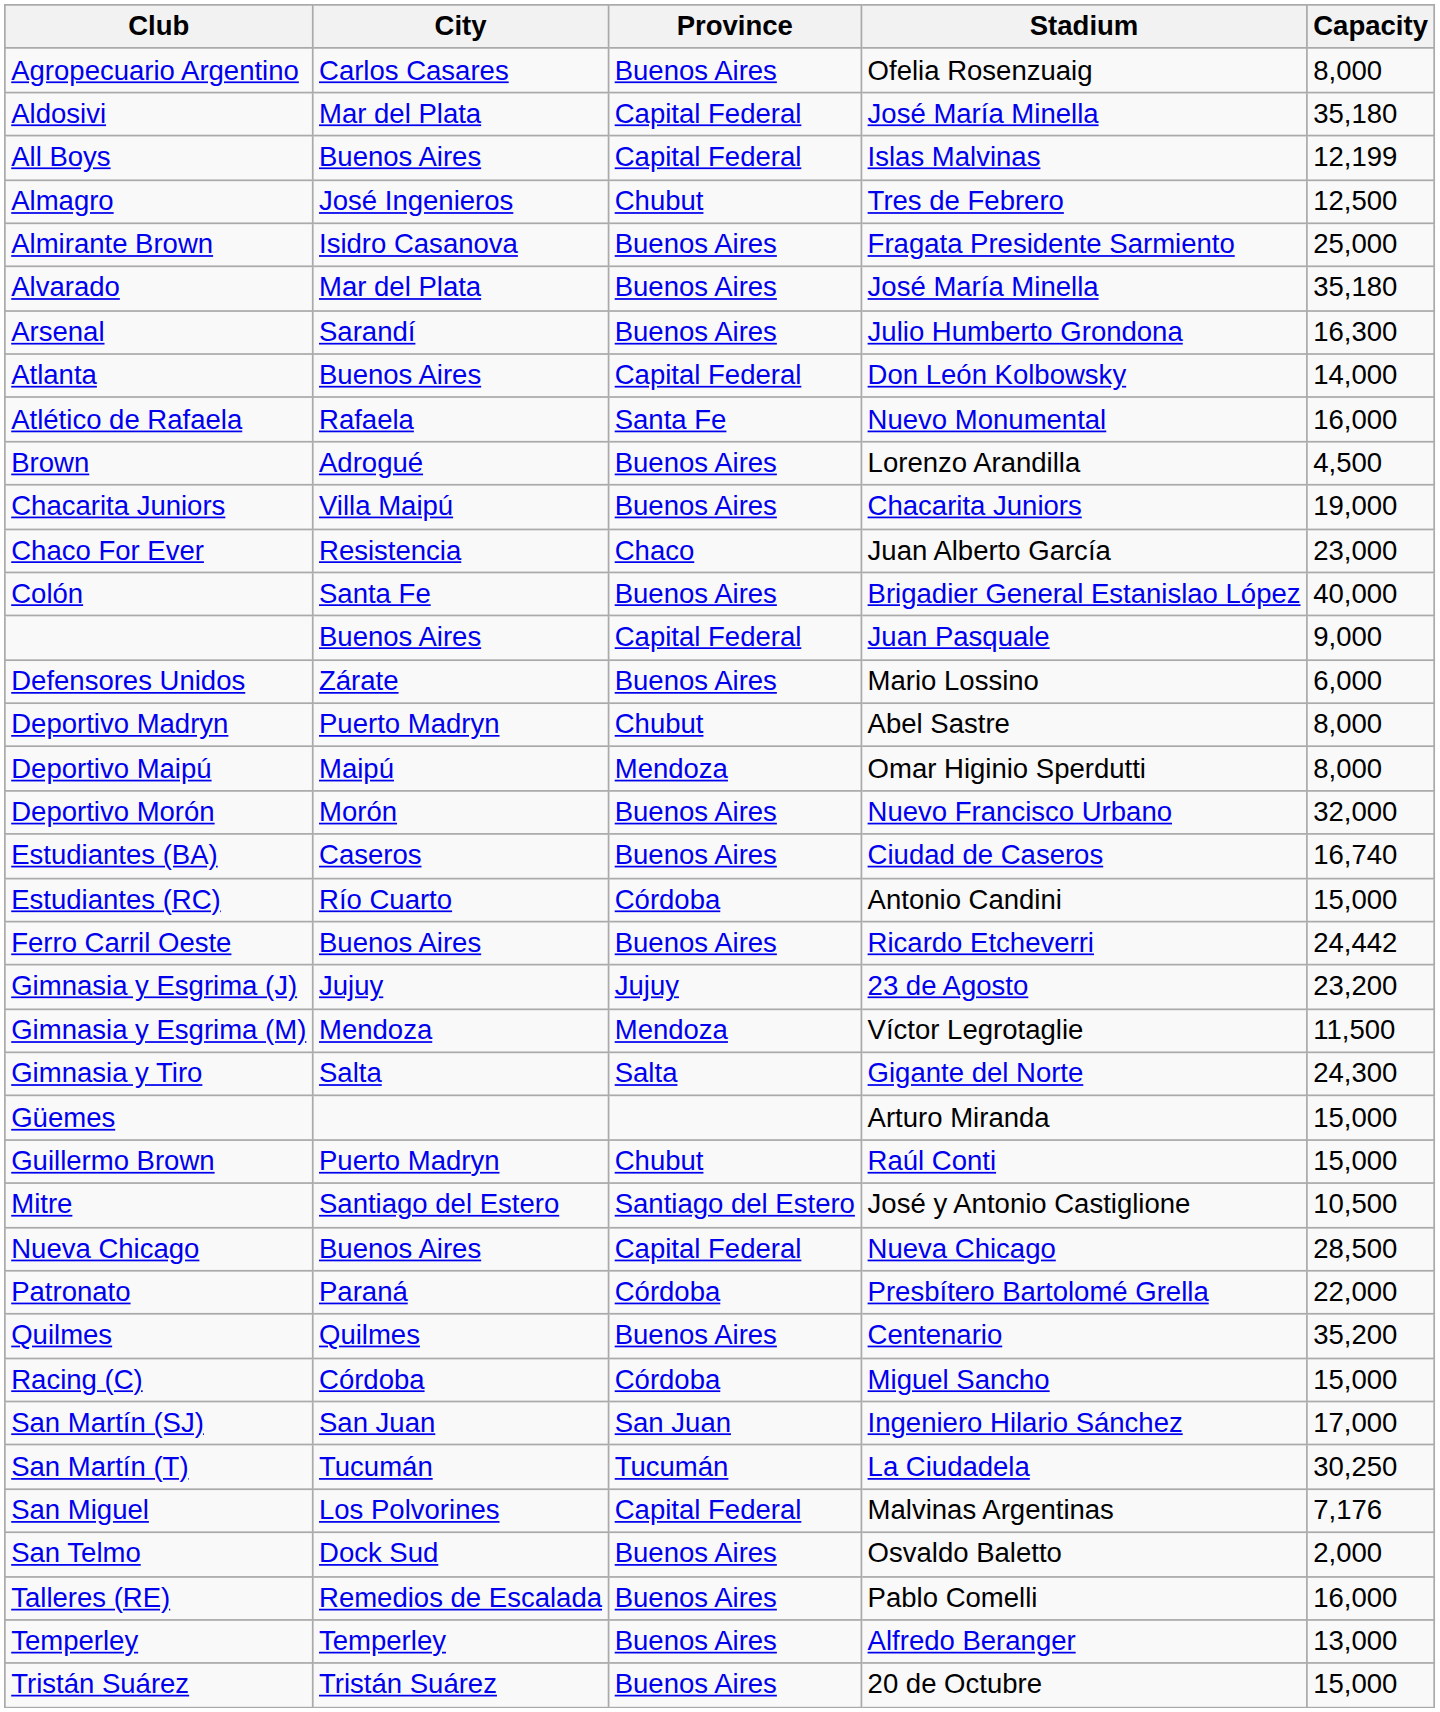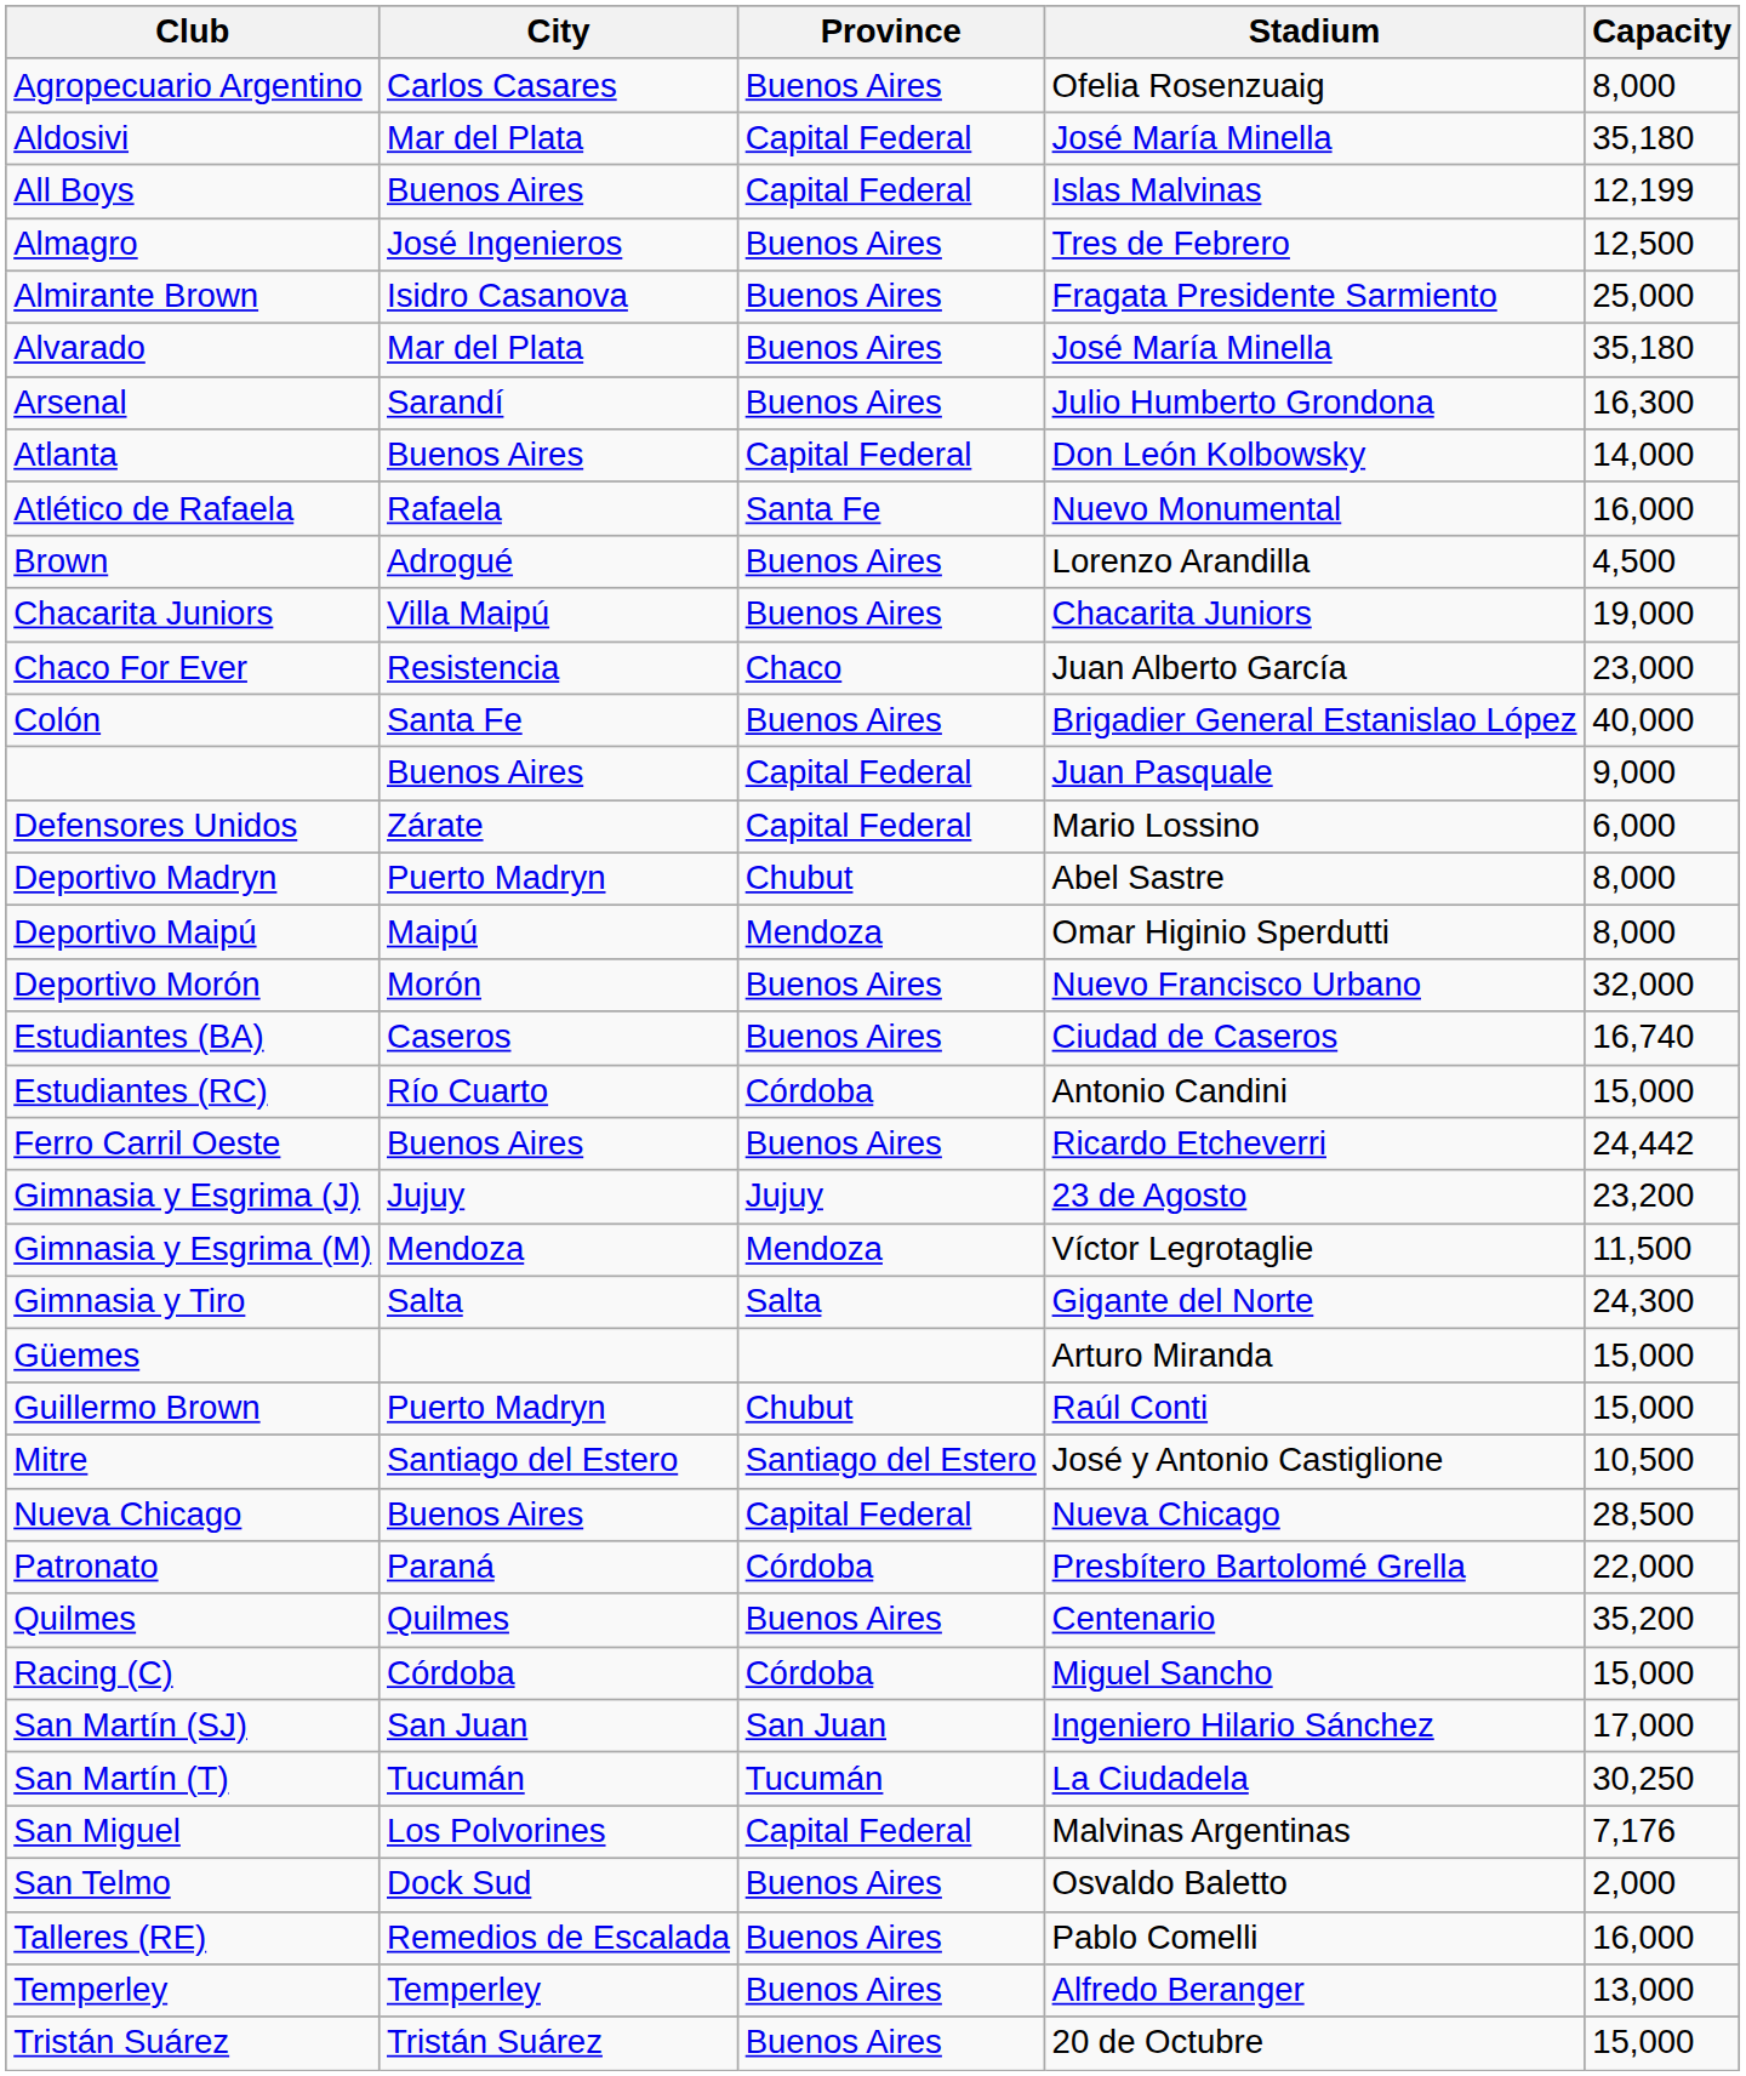 <table class="wikitable sortable">
 <tr>
 <th width=>Club</th>
 <th width=>City</th>
 <th width=>Province</th>
 <th width=>Stadium</th>
 <th width=>Capacity</th>
 </tr>
 <tr>
 <td><a href='#'>Agropecuario Argentino</a></td>
 <td><a href='#'>Carlos Casares</a></td>
 <td><a href='#'>Buenos Aires</a></td>
 <td>Ofelia Rosenzuaig</td>
 <td>8,000</td>
 </tr>
 <tr>
 <td><a href='#'>Aldosivi</a></td>
 <td><a href='#'>Mar del Plata</a></td>
 <td><a href='#'>Capital Federal</a></td>
 <td><a href='#'>José María Minella</a></td>
 <td>35,180</td>
 </tr>
 <tr>
 <td><a href='#'>All Boys</a></td>
 <td><a href='#'>Buenos Aires</a></td>
 <td><a href='#'>Capital Federal</a></td>
 <td><a href='#'>Islas Malvinas</a></td>
 <td>12,199</td>
 </tr>
 <tr>
 <td><a href='#'>Almagro</a></td>
 <td><a href='#'>José Ingenieros</a></td>
-<td><a href='#'>Chubut</a></td>
+<td><a href='#'>Buenos Aires</a></td>
 <td><a href='#'>Tres de Febrero</a></td>
 <td>12,500</td>
 </tr>
 <tr>
 <td><a href='#'>Almirante Brown</a></td>
 <td><a href='#'>Isidro Casanova</a></td>
 <td><a href='#'>Buenos Aires</a></td>
 <td><a href='#'>Fragata Presidente Sarmiento</a></td>
 <td>25,000</td>
 </tr>
 <tr>
 <td><a href='#'>Alvarado</a></td>
 <td><a href='#'>Mar del Plata</a></td>
 <td><a href='#'>Buenos Aires</a></td>
 <td><a href='#'>José María Minella</a></td>
 <td>35,180</td>
 </tr>
 <tr>
 <td><a href='#'>Arsenal</a></td>
 <td><a href='#'>Sarandí</a></td>
 <td><a href='#'>Buenos Aires</a></td>
 <td><a href='#'>Julio Humberto Grondona</a></td>
 <td>16,300</td>
 </tr>
 <tr>
 <td><a href='#'>Atlanta</a></td>
 <td><a href='#'>Buenos Aires</a></td>
 <td><a href='#'>Capital Federal</a></td>
 <td><a href='#'>Don León Kolbowsky</a></td>
 <td>14,000</td>
 </tr>
 <tr>
 <td><a href='#'>Atlético de Rafaela</a></td>
 <td><a href='#'>Rafaela</a></td>
 <td><a href='#'>Santa Fe</a></td>
 <td><a href='#'>Nuevo Monumental</a></td>
 <td>16,000</td>
 </tr>
 <tr>
 <td><a href='#'>Brown</a></td>
 <td><a href='#'>Adrogué</a></td>
 <td><a href='#'>Buenos Aires</a></td>
 <td>Lorenzo Arandilla</td>
 <td>4,500</td>
 </tr>
 <tr>
 <td><a href='#'>Chacarita Juniors</a></td>
 <td><a href='#'>Villa Maipú</a></td>
 <td><a href='#'>Buenos Aires</a></td>
 <td><a href='#'>Chacarita Juniors</a></td>
 <td>19,000</td>
 </tr>
 <tr>
 <td><a href='#'>Chaco For Ever</a></td>
 <td><a href='#'>Resistencia</a></td>
 <td><a href='#'>Chaco</a></td>
 <td>Juan Alberto García</td>
 <td>23,000</td>
 </tr>
 <tr>
 <td><a href='#'>Colón</a></td>
 <td><a href='#'>Santa Fe</a></td>
 <td><a href='#'>Buenos Aires</a></td>
 <td><a href='#'>Brigadier General Estanislao López</a></td>
 <td>40,000</td>
 </tr>
 <tr>
 <td></td>
 <td><a href='#'>Buenos Aires</a></td>
 <td><a href='#'>Capital Federal</a></td>
 <td><a href='#'>Juan Pasquale</a></td>
 <td>9,000</td>
 </tr>
 <tr>
 <td><a href='#'>Defensores Unidos</a></td>
 <td><a href='#'>Zárate</a></td>
-<td><a href='#'>Buenos Aires</a></td>
+<td><a href='#'>Capital Federal</a></td>
 <td>Mario Lossino</td>
 <td>6,000</td>
 </tr>
 <tr>
 <td><a href='#'>Deportivo Madryn</a></td>
 <td><a href='#'>Puerto Madryn</a></td>
 <td><a href='#'>Chubut</a></td>
 <td>Abel Sastre</td>
 <td>8,000</td>
 </tr>
 <tr>
 <td><a href='#'>Deportivo Maipú</a></td>
 <td><a href='#'>Maipú</a></td>
 <td><a href='#'>Mendoza</a></td>
 <td>Omar Higinio Sperdutti</td>
 <td>8,000</td>
 </tr>
 <tr>
 <td><a href='#'>Deportivo Morón</a></td>
 <td><a href='#'>Morón</a></td>
 <td><a href='#'>Buenos Aires</a></td>
 <td><a href='#'>Nuevo Francisco Urbano</a></td>
 <td>32,000</td>
 </tr>
 <tr>
 <td><a href='#'>Estudiantes (BA)</a></td>
 <td><a href='#'>Caseros</a></td>
 <td><a href='#'>Buenos Aires</a></td>
 <td><a href='#'>Ciudad de Caseros</a></td>
 <td>16,740</td>
 </tr>
 <tr>
 <td><a href='#'>Estudiantes (RC)</a></td>
 <td><a href='#'>Río Cuarto</a></td>
 <td><a href='#'>Córdoba</a></td>
 <td>Antonio Candini</td>
 <td>15,000</td>
 </tr>
 <tr>
 <td><a href='#'>Ferro Carril Oeste</a></td>
 <td><a href='#'>Buenos Aires</a></td>
 <td><a href='#'>Buenos Aires</a></td>
 <td><a href='#'>Ricardo Etcheverri</a></td>
 <td>24,442</td>
 </tr>
 <tr>
 <td><a href='#'>Gimnasia y Esgrima (J)</a></td>
 <td><a href='#'>Jujuy</a></td>
 <td><a href='#'>Jujuy</a></td>
 <td><a href='#'>23 de Agosto</a></td>
 <td>23,200</td>
 </tr>
 <tr>
 <td><a href='#'>Gimnasia y Esgrima (M)</a></td>
 <td><a href='#'>Mendoza</a></td>
 <td><a href='#'>Mendoza</a></td>
 <td>Víctor Legrotaglie</td>
 <td>11,500</td>
 </tr>
 <tr>
 <td><a href='#'>Gimnasia y Tiro</a></td>
 <td><a href='#'>Salta</a></td>
 <td><a href='#'>Salta</a></td>
 <td><a href='#'>Gigante del Norte</a></td>
 <td>24,300</td>
 </tr>
 <tr>
 <td><a href='#'>Güemes</a></td>
 <td></td>
 <td></td>
 <td>Arturo Miranda</td>
 <td>15,000</td>
 </tr>
 <tr>
 <td><a href='#'>Guillermo Brown</a></td>
 <td><a href='#'>Puerto Madryn</a></td>
 <td><a href='#'>Chubut</a></td>
 <td><a href='#'>Raúl Conti</a></td>
 <td>15,000</td>
 </tr>
 <tr>
 <td><a href='#'>Mitre</a></td>
 <td><a href='#'>Santiago del Estero</a></td>
 <td><a href='#'>Santiago del Estero</a></td>
 <td>José y Antonio Castiglione</td>
 <td>10,500</td>
 </tr>
 <tr>
 <td><a href='#'>Nueva Chicago</a></td>
 <td><a href='#'>Buenos Aires</a></td>
 <td><a href='#'>Capital Federal</a></td>
 <td><a href='#'>Nueva Chicago</a></td>
 <td>28,500</td>
 </tr>
 <tr>
 <td><a href='#'>Patronato</a></td>
 <td><a href='#'>Paraná</a></td>
 <td><a href='#'>Córdoba</a></td>
 <td><a href='#'>Presbítero Bartolomé Grella</a></td>
 <td>22,000</td>
 </tr>
 <tr>
 <td><a href='#'>Quilmes</a></td>
 <td><a href='#'>Quilmes</a></td>
 <td><a href='#'>Buenos Aires</a></td>
 <td><a href='#'>Centenario</a></td>
 <td>35,200</td>
 </tr>
 <tr>
 <td><a href='#'>Racing (C)</a></td>
 <td><a href='#'>Córdoba</a></td>
 <td><a href='#'>Córdoba</a></td>
 <td><a href='#'>Miguel Sancho</a></td>
 <td>15,000</td>
 </tr>
 <tr>
 <td><a href='#'>San Martín (SJ)</a></td>
 <td><a href='#'>San Juan</a></td>
 <td><a href='#'>San Juan</a></td>
 <td><a href='#'>Ingeniero Hilario Sánchez</a></td>
 <td>17,000</td>
 </tr>
 <tr>
 <td><a href='#'>San Martín (T)</a></td>
 <td><a href='#'>Tucumán</a></td>
 <td><a href='#'>Tucumán</a></td>
 <td><a href='#'>La Ciudadela</a></td>
 <td>30,250</td>
 </tr>
 <tr>
 <td><a href='#'>San Miguel</a></td>
 <td><a href='#'>Los Polvorines</a></td>
 <td><a href='#'>Capital Federal</a></td>
 <td>Malvinas Argentinas</td>
 <td>7,176</td>
 </tr>
 <tr>
 <td><a href='#'>San Telmo</a></td>
 <td><a href='#'>Dock Sud</a></td>
 <td><a href='#'>Buenos Aires</a></td>
 <td>Osvaldo Baletto</td>
 <td>2,000</td>
 </tr>
 <tr>
 <td><a href='#'>Talleres (RE)</a></td>
 <td><a href='#'>Remedios de Escalada</a></td>
 <td><a href='#'>Buenos Aires</a></td>
 <td>Pablo Comelli</td>
 <td>16,000</td>
 </tr>
 <tr>
 <td><a href='#'>Temperley</a></td>
 <td><a href='#'>Temperley</a></td>
 <td><a href='#'>Buenos Aires</a></td>
 <td><a href='#'>Alfredo Beranger</a></td>
 <td>13,000</td>
 </tr>
 <tr>
 <td><a href='#'>Tristán Suárez</a></td>
 <td><a href='#'>Tristán Suárez</a></td>
 <td><a href='#'>Buenos Aires</a></td>
 <td>20 de Octubre</td>
 <td>15,000</td>
 </tr>
 </table>
